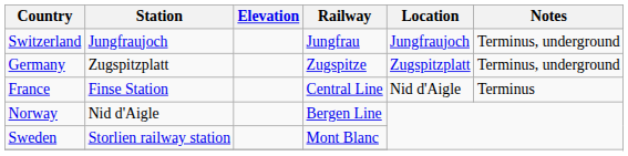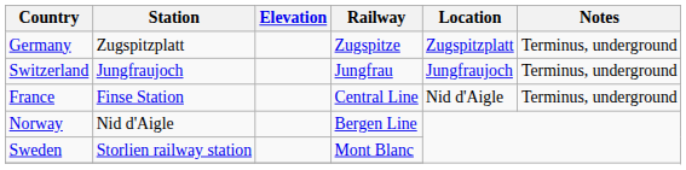 <table class="wikitable sortable">
 <tr>
 <th align="left">Country</th>
 <th align="left">Station</th>
 <th align="left"><a href='#'>Elevation</a></th>
 <th align="left">Railway</th>
 <th align="left">Location</th>
 <th align="left">Notes</th>
 </tr>
 <tr>
+<td><a href='#'>Germany</a></td>
+<td>Zugspitzplatt</td>
+<td></td>
+<td><a href='#'>Zugspitze</a></td>
+<td><a href='#'>Zugspitzplatt</a></td>
+<td>Terminus, underground</td>
+</tr>
+<tr>
 <td><a href='#'>Switzerland</a></td>
 <td><a href='#'>Jungfraujoch</a></td>
 <td></td>
 <td><a href='#'>Jungfrau</a></td>
 <td><a href='#'>Jungfraujoch</a></td>
 <td>Terminus, underground</td>
 </tr>
 <tr>
-<td><a href='#'>Germany</a></td>
-<td>Zugspitzplatt</td>
-<td></td>
-<td><a href='#'>Zugspitze</a></td>
-<td><a href='#'>Zugspitzplatt</a></td>
-<td>Terminus, underground</td>
-</tr>
-<tr>
 <td><a href='#'>France</a></td>
 <td><a href='#'>Finse Station</a></td>
 <td></td>
 <td><a href='#'>Central Line</a></td>
 <td>Nid d'Aigle</td>
-<td>Terminus</td>
+<td>Terminus, underground</td>
 </tr>
 <tr>
 <td><a href='#'>Norway</a></td>
 <td>Nid d'Aigle</td>
 <td></td>
 <td><a href='#'>Bergen Line</a></td>
 </tr>
 <tr>
 <td><a href='#'>Sweden</a></td>
 <td><a href='#'>Storlien railway station</a></td>
 <td></td>
 <td><a href='#'>Mont Blanc</a></td>
 </tr>
 <tr>
 </tr>
 </table>
